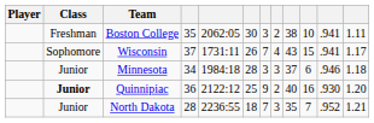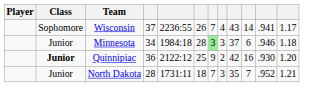 <table class="wikitable sortable" style="font-size= 95%;text-align: center;">
 <tr>
 <th>Player</th>
 <th>Class</th>
 <th>Team</th>
 <th></th>
 <th></th>
 <th></th>
 <th></th>
 <th></th>
 <th></th>
 <th></th>
 <th></th>
 <th></th>
 </tr>
 <tr>
 <td></td>
-<td>Freshman</td>
-<td><a href='#'>Boston College</a></td>
-<td>35</td>
-<td>2062:05</td>
-<td>30</td>
-<td>3</td>
-<td>2</td>
-<td>38</td>
-<td>10</td>
-<td>.941</td>
-<td>1.11</td>
-</tr>
-<tr>
-<td></td>
 <td>Sophomore</td>
 <td><a href='#'>Wisconsin</a></td>
 <td>37</td>
-<td>1731:11</td>
+<td>2236:55</td>
 <td>26</td>
 <td>7</td>
 <td>4</td>
 <td>43</td>
-<td>15</td>
+<td>14</td>
 <td>.941</td>
 <td>1.17</td>
 </tr>
 <tr>
 <td></td>
 <td>Junior</td>
 <td><a href='#'>Minnesota</a></td>
 <td>34</td>
 <td>1984:18</td>
 <td>28</td>
-<td>3</td>
+<td style="background: lightgreen;">3</td>
 <td>3</td>
 <td>37</td>
 <td>6</td>
 <td>.946</td>
 <td>1.18</td>
 </tr>
 <tr>
 <td></td>
 <td><strong>Junior</strong></td>
 <td><a href='#'>Quinnipiac</a></td>
 <td>36</td>
 <td>2122:12</td>
 <td>25</td>
 <td>9</td>
 <td>2</td>
-<td>40</td>
+<td>42</td>
 <td>16</td>
 <td>.930</td>
 <td>1.20</td>
 </tr>
 <tr>
 <td></td>
 <td>Junior</td>
 <td><a href='#'>North Dakota</a></td>
 <td>28</td>
-<td>2236:55</td>
+<td>1731:11</td>
 <td>18</td>
 <td>7</td>
 <td>3</td>
 <td>35</td>
 <td>7</td>
 <td>.952</td>
 <td>1.21</td>
 </tr>
 </table>
